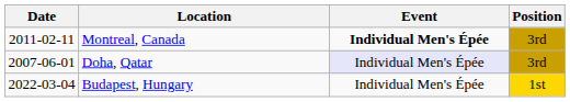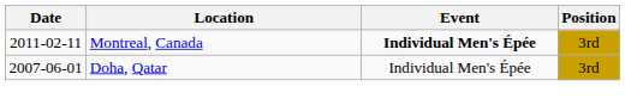 <table class="wikitable" style="text-align:center;">
 <tr>
 <th>Date</th>
 <th style="width:17em">Location</th>
 <th style="width:12em">Event</th>
 <th>Position</th>
 </tr>
 <tr>
 <td>2011-02-11</td>
 <td rowspan="1" align="left"> <a href='#'>Montreal</a>, <a href='#'>Canada</a></td>
 <td><strong>Individual Men's Épée</strong></td>
 <td bgcolor="caramel">3rd</td>
 </tr>
 <tr>
 <td>2007-06-01</td>
 <td rowspan="1" align="left"> <a href='#'>Doha</a>, <a href='#'>Qatar</a></td>
-<td style="background: lavender;">Individual Men's Épée</td>
+<td>Individual Men's Épée</td>
 <td bgcolor="caramel">3rd</td>
 </tr>
-<tr>
-<td>2022-03-04</td>
-<td rowspan="1" align="left"> <a href='#'>Budapest</a>, <a href='#'>Hungary</a></td>
-<td>Individual Men's Épée</td>
-<td bgcolor="gold">1st</td>
-</tr>
 </table>
